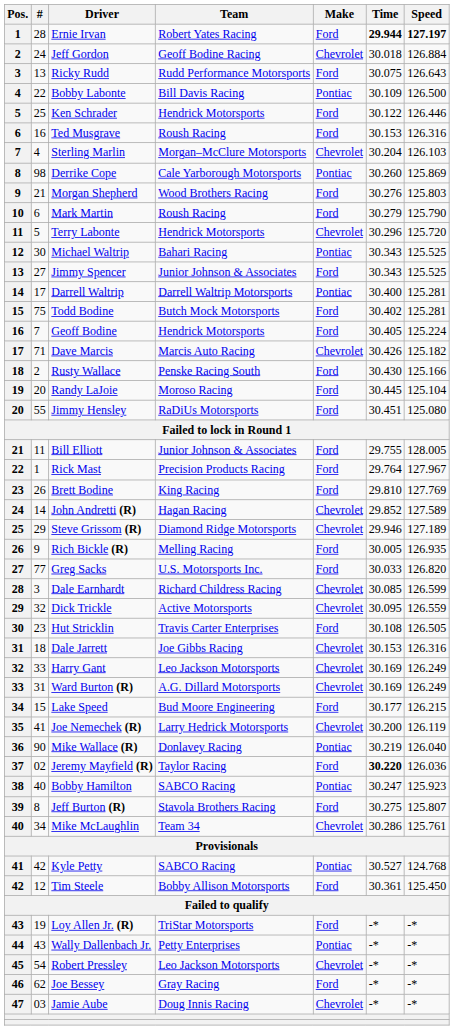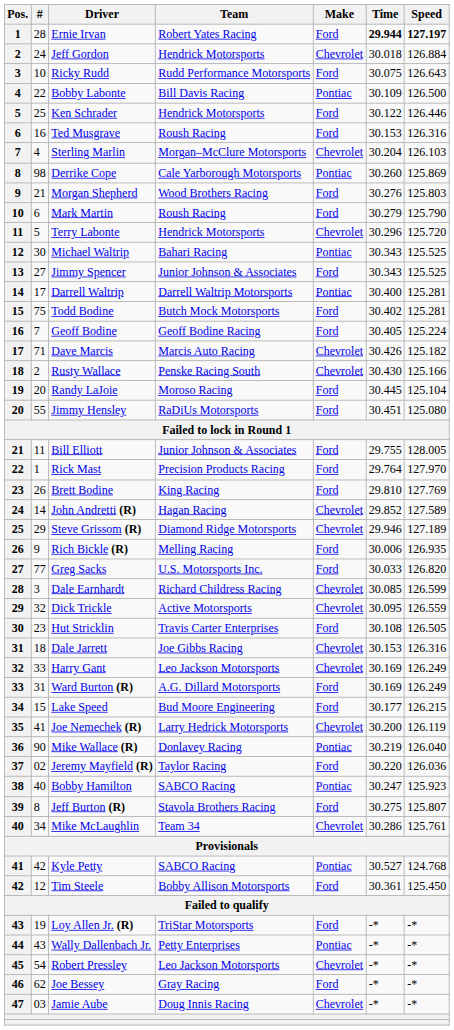 <table class="wikitable" style="font-size:95%">
 <tr>
 <th>Pos.</th>
 <th>#</th>
 <th>Driver</th>
 <th>Team</th>
 <th>Make</th>
 <th>Time</th>
 <th>Speed</th>
 </tr>
 <tr>
 <th>1</th>
 <td>28</td>
 <td><a href='#'>Ernie Irvan</a></td>
 <td><a href='#'>Robert Yates Racing</a></td>
 <td><a href='#'>Ford</a></td>
 <td><strong>29.944</strong></td>
 <td><strong>127.197</strong></td>
 </tr>
 <tr>
 <th>2</th>
 <td>24</td>
 <td><a href='#'>Jeff Gordon</a></td>
-<td><a href='#'>Geoff Bodine Racing</a></td>
+<td><a href='#'>Hendrick Motorsports</a></td>
 <td><a href='#'>Chevrolet</a></td>
 <td>30.018</td>
 <td>126.884</td>
 </tr>
 <tr>
 <th>3</th>
-<td>13</td>
+<td>10</td>
 <td><a href='#'>Ricky Rudd</a></td>
 <td><a href='#'>Rudd Performance Motorsports</a></td>
 <td><a href='#'>Ford</a></td>
 <td>30.075</td>
 <td>126.643</td>
 </tr>
 <tr>
 <th>4</th>
 <td>22</td>
 <td><a href='#'>Bobby Labonte</a></td>
 <td><a href='#'>Bill Davis Racing</a></td>
 <td><a href='#'>Pontiac</a></td>
 <td>30.109</td>
 <td>126.500</td>
 </tr>
 <tr>
 <th>5</th>
 <td>25</td>
 <td><a href='#'>Ken Schrader</a></td>
 <td><a href='#'>Hendrick Motorsports</a></td>
 <td><a href='#'>Ford</a></td>
 <td>30.122</td>
 <td>126.446</td>
 </tr>
 <tr>
 <th>6</th>
 <td>16</td>
 <td><a href='#'>Ted Musgrave</a></td>
 <td><a href='#'>Roush Racing</a></td>
 <td><a href='#'>Ford</a></td>
 <td>30.153</td>
 <td>126.316</td>
 </tr>
 <tr>
 <th>7</th>
 <td>4</td>
 <td><a href='#'>Sterling Marlin</a></td>
 <td><a href='#'>Morgan–McClure Motorsports</a></td>
 <td><a href='#'>Chevrolet</a></td>
 <td>30.204</td>
 <td>126.103</td>
 </tr>
 <tr>
 <th>8</th>
 <td>98</td>
 <td><a href='#'>Derrike Cope</a></td>
 <td><a href='#'>Cale Yarborough Motorsports</a></td>
 <td><a href='#'>Pontiac</a></td>
 <td>30.260</td>
 <td>125.869</td>
 </tr>
 <tr>
 <th>9</th>
 <td>21</td>
 <td><a href='#'>Morgan Shepherd</a></td>
 <td><a href='#'>Wood Brothers Racing</a></td>
 <td><a href='#'>Ford</a></td>
 <td>30.276</td>
 <td>125.803</td>
 </tr>
 <tr>
 <th>10</th>
 <td>6</td>
 <td><a href='#'>Mark Martin</a></td>
 <td><a href='#'>Roush Racing</a></td>
 <td><a href='#'>Ford</a></td>
 <td>30.279</td>
 <td>125.790</td>
 </tr>
 <tr>
 <th>11</th>
 <td>5</td>
 <td><a href='#'>Terry Labonte</a></td>
 <td><a href='#'>Hendrick Motorsports</a></td>
 <td><a href='#'>Chevrolet</a></td>
 <td>30.296</td>
 <td>125.720</td>
 </tr>
 <tr>
 <th>12</th>
 <td>30</td>
 <td><a href='#'>Michael Waltrip</a></td>
 <td><a href='#'>Bahari Racing</a></td>
 <td><a href='#'>Pontiac</a></td>
 <td>30.343</td>
 <td>125.525</td>
 </tr>
 <tr>
 <th>13</th>
 <td>27</td>
 <td><a href='#'>Jimmy Spencer</a></td>
 <td><a href='#'>Junior Johnson & Associates</a></td>
 <td><a href='#'>Ford</a></td>
 <td>30.343</td>
 <td>125.525</td>
 </tr>
 <tr>
 <th>14</th>
 <td>17</td>
 <td><a href='#'>Darrell Waltrip</a></td>
 <td><a href='#'>Darrell Waltrip Motorsports</a></td>
 <td><a href='#'>Pontiac</a></td>
 <td>30.400</td>
 <td>125.281</td>
 </tr>
 <tr>
 <th>15</th>
 <td>75</td>
 <td><a href='#'>Todd Bodine</a></td>
 <td><a href='#'>Butch Mock Motorsports</a></td>
 <td><a href='#'>Ford</a></td>
 <td>30.402</td>
 <td>125.281</td>
 </tr>
 <tr>
 <th>16</th>
 <td>7</td>
 <td><a href='#'>Geoff Bodine</a></td>
-<td><a href='#'>Hendrick Motorsports</a></td>
+<td><a href='#'>Geoff Bodine Racing</a></td>
 <td><a href='#'>Ford</a></td>
 <td>30.405</td>
 <td>125.224</td>
 </tr>
 <tr>
 <th>17</th>
 <td>71</td>
 <td><a href='#'>Dave Marcis</a></td>
 <td><a href='#'>Marcis Auto Racing</a></td>
 <td><a href='#'>Chevrolet</a></td>
 <td>30.426</td>
 <td>125.182</td>
 </tr>
 <tr>
 <th>18</th>
 <td>2</td>
 <td><a href='#'>Rusty Wallace</a></td>
 <td><a href='#'>Penske Racing South</a></td>
-<td><a href='#'>Ford</a></td>
+<td><a href='#'>Chevrolet</a></td>
 <td>30.430</td>
 <td>125.166</td>
 </tr>
 <tr>
 <th>19</th>
 <td>20</td>
 <td><a href='#'>Randy LaJoie</a></td>
 <td><a href='#'>Moroso Racing</a></td>
 <td><a href='#'>Ford</a></td>
 <td>30.445</td>
 <td>125.104</td>
 </tr>
 <tr>
 <th>20</th>
 <td>55</td>
 <td><a href='#'>Jimmy Hensley</a></td>
 <td><a href='#'>RaDiUs Motorsports</a></td>
 <td><a href='#'>Ford</a></td>
 <td>30.451</td>
 <td>125.080</td>
 </tr>
 <tr>
 <th colspan="7">Failed to lock in Round 1</th>
 </tr>
 <tr>
 <th>21</th>
 <td>11</td>
 <td><a href='#'>Bill Elliott</a></td>
 <td><a href='#'>Junior Johnson & Associates</a></td>
 <td><a href='#'>Ford</a></td>
 <td>29.755</td>
 <td>128.005</td>
 </tr>
 <tr>
 <th>22</th>
 <td>1</td>
 <td><a href='#'>Rick Mast</a></td>
 <td><a href='#'>Precision Products Racing</a></td>
 <td><a href='#'>Ford</a></td>
 <td>29.764</td>
-<td>127.967</td>
+<td>127.970</td>
 </tr>
 <tr>
 <th>23</th>
 <td>26</td>
 <td><a href='#'>Brett Bodine</a></td>
 <td><a href='#'>King Racing</a></td>
 <td><a href='#'>Ford</a></td>
 <td>29.810</td>
 <td>127.769</td>
 </tr>
 <tr>
 <th>24</th>
 <td>14</td>
 <td><a href='#'>John Andretti</a> <strong>(R)</strong></td>
 <td><a href='#'>Hagan Racing</a></td>
 <td><a href='#'>Chevrolet</a></td>
 <td>29.852</td>
 <td>127.589</td>
 </tr>
 <tr>
 <th>25</th>
 <td>29</td>
 <td><a href='#'>Steve Grissom</a> <strong>(R)</strong></td>
 <td><a href='#'>Diamond Ridge Motorsports</a></td>
 <td><a href='#'>Chevrolet</a></td>
 <td>29.946</td>
 <td>127.189</td>
 </tr>
 <tr>
 <th>26</th>
 <td>9</td>
 <td><a href='#'>Rich Bickle</a> <strong>(R)</strong></td>
 <td><a href='#'>Melling Racing</a></td>
 <td><a href='#'>Ford</a></td>
-<td>30.005</td>
+<td>30.006</td>
 <td>126.935</td>
 </tr>
 <tr>
 <th>27</th>
 <td>77</td>
 <td><a href='#'>Greg Sacks</a></td>
 <td><a href='#'>U.S. Motorsports Inc.</a></td>
 <td><a href='#'>Ford</a></td>
 <td>30.033</td>
 <td>126.820</td>
 </tr>
 <tr>
 <th>28</th>
 <td>3</td>
 <td><a href='#'>Dale Earnhardt</a></td>
 <td><a href='#'>Richard Childress Racing</a></td>
 <td><a href='#'>Chevrolet</a></td>
 <td>30.085</td>
 <td>126.599</td>
 </tr>
 <tr>
 <th>29</th>
 <td>32</td>
 <td><a href='#'>Dick Trickle</a></td>
 <td><a href='#'>Active Motorsports</a></td>
 <td><a href='#'>Chevrolet</a></td>
 <td>30.095</td>
 <td>126.559</td>
 </tr>
 <tr>
 <th>30</th>
 <td>23</td>
 <td><a href='#'>Hut Stricklin</a></td>
 <td><a href='#'>Travis Carter Enterprises</a></td>
 <td><a href='#'>Ford</a></td>
 <td>30.108</td>
 <td>126.505</td>
 </tr>
 <tr>
 <th>31</th>
 <td>18</td>
 <td><a href='#'>Dale Jarrett</a></td>
 <td><a href='#'>Joe Gibbs Racing</a></td>
 <td><a href='#'>Chevrolet</a></td>
 <td>30.153</td>
 <td>126.316</td>
 </tr>
 <tr>
 <th>32</th>
 <td>33</td>
 <td><a href='#'>Harry Gant</a></td>
 <td><a href='#'>Leo Jackson Motorsports</a></td>
 <td><a href='#'>Chevrolet</a></td>
 <td>30.169</td>
 <td>126.249</td>
 </tr>
 <tr>
 <th>33</th>
 <td>31</td>
 <td><a href='#'>Ward Burton</a> <strong>(R)</strong></td>
 <td><a href='#'>A.G. Dillard Motorsports</a></td>
-<td><a href='#'>Chevrolet</a></td>
+<td><a href='#'>Ford</a></td>
 <td>30.169</td>
 <td>126.249</td>
 </tr>
 <tr>
 <th>34</th>
 <td>15</td>
 <td><a href='#'>Lake Speed</a></td>
 <td><a href='#'>Bud Moore Engineering</a></td>
 <td><a href='#'>Ford</a></td>
 <td>30.177</td>
 <td>126.215</td>
 </tr>
 <tr>
 <th>35</th>
 <td>41</td>
 <td><a href='#'>Joe Nemechek</a> <strong>(R)</strong></td>
 <td><a href='#'>Larry Hedrick Motorsports</a></td>
 <td><a href='#'>Chevrolet</a></td>
 <td>30.200</td>
 <td>126.119</td>
 </tr>
 <tr>
 <th>36</th>
 <td>90</td>
 <td><a href='#'>Mike Wallace</a> <strong>(R)</strong></td>
 <td><a href='#'>Donlavey Racing</a></td>
 <td><a href='#'>Pontiac</a></td>
 <td>30.219</td>
 <td>126.040</td>
 </tr>
 <tr>
 <th>37</th>
 <td>02</td>
 <td><a href='#'>Jeremy Mayfield</a> <strong>(R)</strong></td>
 <td><a href='#'>Taylor Racing</a></td>
 <td><a href='#'>Ford</a></td>
-<td><strong>30.220</strong></td>
+<td>30.220</td>
 <td>126.036</td>
 </tr>
 <tr>
 <th>38</th>
 <td>40</td>
 <td><a href='#'>Bobby Hamilton</a></td>
 <td><a href='#'>SABCO Racing</a></td>
 <td><a href='#'>Pontiac</a></td>
 <td>30.247</td>
 <td>125.923</td>
 </tr>
 <tr>
 <th>39</th>
 <td>8</td>
 <td><a href='#'>Jeff Burton</a> <strong>(R)</strong></td>
 <td><a href='#'>Stavola Brothers Racing</a></td>
 <td><a href='#'>Ford</a></td>
 <td>30.275</td>
 <td>125.807</td>
 </tr>
 <tr>
 <th>40</th>
 <td>34</td>
 <td><a href='#'>Mike McLaughlin</a></td>
 <td><a href='#'>Team 34</a></td>
 <td><a href='#'>Chevrolet</a></td>
 <td>30.286</td>
 <td>125.761</td>
 </tr>
 <tr>
 <th colspan="7">Provisionals</th>
 </tr>
 <tr>
 <th>41</th>
 <td>42</td>
 <td><a href='#'>Kyle Petty</a></td>
 <td><a href='#'>SABCO Racing</a></td>
 <td><a href='#'>Pontiac</a></td>
 <td>30.527</td>
 <td>124.768</td>
 </tr>
 <tr>
 <th>42</th>
 <td>12</td>
 <td><a href='#'>Tim Steele</a></td>
 <td><a href='#'>Bobby Allison Motorsports</a></td>
 <td><a href='#'>Ford</a></td>
 <td>30.361</td>
 <td>125.450</td>
 </tr>
 <tr>
 <th colspan="7">Failed to qualify</th>
 </tr>
 <tr>
 <th>43</th>
 <td>19</td>
 <td><a href='#'>Loy Allen Jr.</a> <strong>(R)</strong></td>
 <td><a href='#'>TriStar Motorsports</a></td>
 <td><a href='#'>Ford</a></td>
 <td>-*</td>
 <td>-*</td>
 </tr>
 <tr>
 <th>44</th>
 <td>43</td>
 <td><a href='#'>Wally Dallenbach Jr.</a></td>
 <td><a href='#'>Petty Enterprises</a></td>
 <td><a href='#'>Pontiac</a></td>
 <td>-*</td>
 <td>-*</td>
 </tr>
 <tr>
 <th>45</th>
 <td>54</td>
 <td><a href='#'>Robert Pressley</a></td>
 <td><a href='#'>Leo Jackson Motorsports</a></td>
 <td><a href='#'>Chevrolet</a></td>
 <td>-*</td>
 <td>-*</td>
 </tr>
 <tr>
 <th>46</th>
 <td>62</td>
 <td><a href='#'>Joe Bessey</a></td>
 <td><a href='#'>Gray Racing</a></td>
 <td><a href='#'>Ford</a></td>
 <td>-*</td>
 <td>-*</td>
 </tr>
 <tr>
 <th>47</th>
 <td>03</td>
 <td><a href='#'>Jamie Aube</a></td>
 <td><a href='#'>Doug Innis Racing</a></td>
 <td><a href='#'>Chevrolet</a></td>
 <td>-*</td>
 <td>-*</td>
 </tr>
 <tr>
 <th colspan="7"></th>
 </tr>
 <tr>
 <th colspan="7"></th>
 </tr>
 </table>
